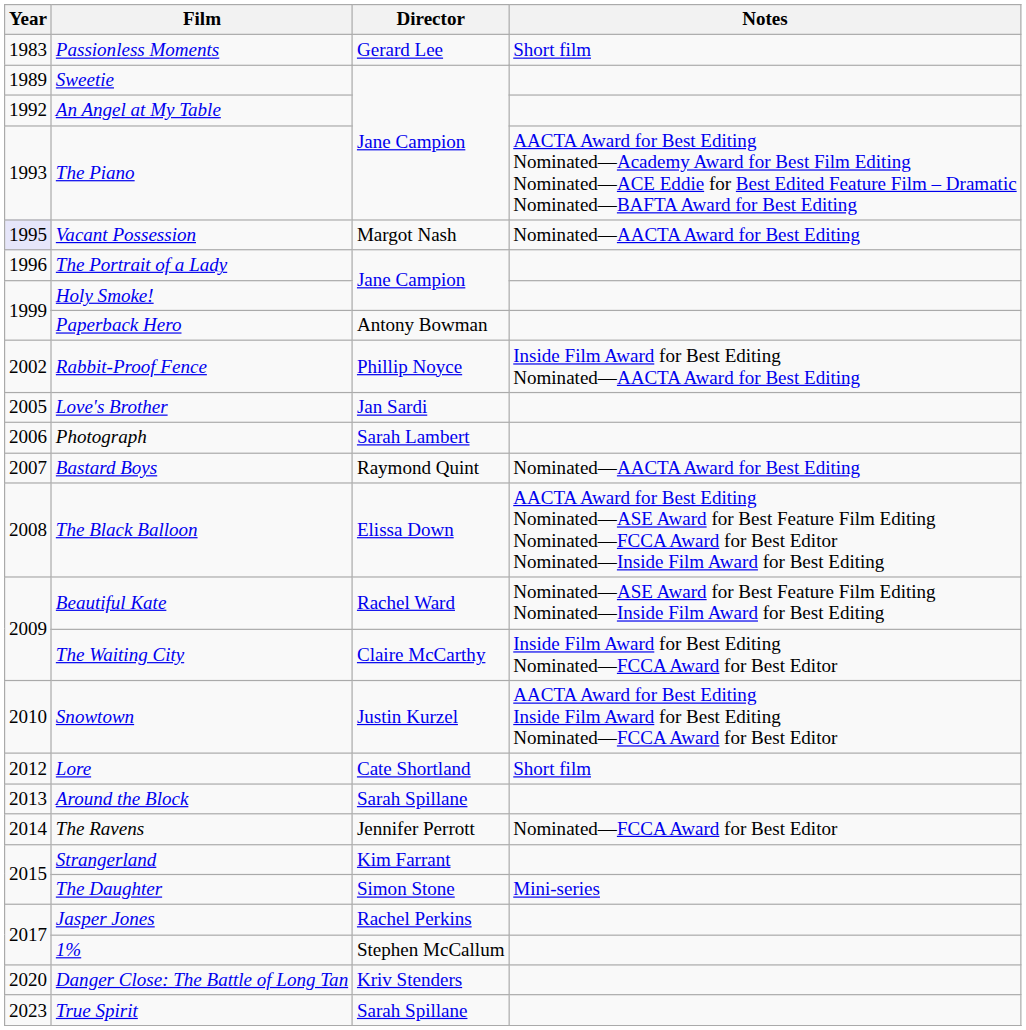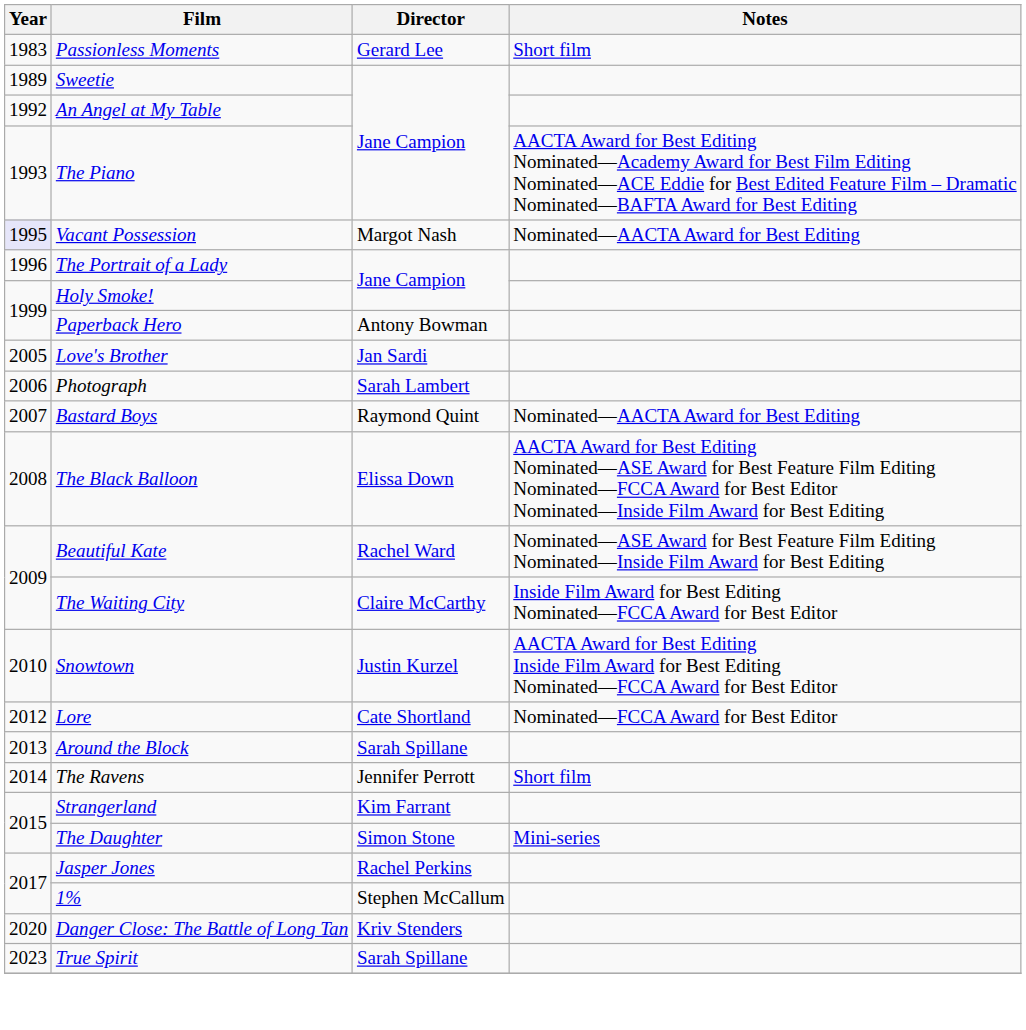 <table class="wikitable">
 <tr>
 <th>Year</th>
 <th>Film</th>
 <th>Director</th>
 <th>Notes</th>
 </tr>
 <tr>
 <td rowspan=2>1983</td>
 <td rowspan=2><em><a href='#'>Passionless Moments</a></em></td>
 <td><a href='#'>Gerard Lee</a></td>
 <td rowspan=2><a href='#'>Short film</a></td>
 </tr>
 <tr>
 <td rowspan=4><a href='#'>Jane Campion</a></td>
 </tr>
 <tr>
 <td>1989</td>
 <td><em><a href='#'>Sweetie</a></em></td>
 <td></td>
 </tr>
 <tr>
 <td>1992</td>
 <td><em><a href='#'>An Angel at My Table</a></em></td>
 <td></td>
 </tr>
 <tr>
 <td>1993</td>
 <td><em><a href='#'>The Piano</a></em></td>
 <td><a href='#'>AACTA Award for Best Editing</a><br>Nominated—<a href='#'>Academy Award for Best Film Editing</a><br>Nominated—<a href='#'>ACE Eddie</a> for <a href='#'>Best Edited Feature Film – Dramatic</a><br>Nominated—<a href='#'>BAFTA Award for Best Editing</a></td>
 </tr>
 <tr>
 <td style="background: lavender;">1995</td>
 <td><em><a href='#'>Vacant Possession</a></em></td>
 <td>Margot Nash</td>
 <td>Nominated—<a href='#'>AACTA Award for Best Editing</a></td>
 </tr>
 <tr>
 <td>1996</td>
 <td><em><a href='#'>The Portrait of a Lady</a></em></td>
 <td rowspan=2><a href='#'>Jane Campion</a></td>
 <td></td>
 </tr>
 <tr>
 <td rowspan=2>1999</td>
 <td><em><a href='#'>Holy Smoke!</a></em></td>
 <td></td>
 </tr>
 <tr>
 <td><em><a href='#'>Paperback Hero</a></em></td>
 <td>Antony Bowman</td>
 <td></td>
 </tr>
 <tr>
-<td>2002</td>
-<td><em><a href='#'>Rabbit-Proof Fence</a></em></td>
-<td><a href='#'>Phillip Noyce</a></td>
-<td><a href='#'>Inside Film Award</a> for Best Editing<br>Nominated—<a href='#'>AACTA Award for Best Editing</a></td>
-</tr>
-<tr>
 <td>2005</td>
 <td><em><a href='#'>Love's Brother</a></em></td>
 <td><a href='#'>Jan Sardi</a></td>
 <td></td>
 </tr>
 <tr>
 <td>2006</td>
 <td><em>Photograph</em></td>
 <td><a href='#'>Sarah Lambert</a></td>
 <td></td>
 </tr>
 <tr>
 <td>2007</td>
 <td><em><a href='#'>Bastard Boys</a></em></td>
 <td>Raymond Quint</td>
 <td>Nominated—<a href='#'>AACTA Award for Best Editing</a></td>
 </tr>
 <tr>
 <td>2008</td>
 <td><em><a href='#'>The Black Balloon</a></em></td>
 <td><a href='#'>Elissa Down</a></td>
 <td><a href='#'>AACTA Award for Best Editing</a><br>Nominated—<a href='#'>ASE Award</a> for Best Feature Film Editing<br>Nominated—<a href='#'>FCCA Award</a> for Best Editor<br>Nominated—<a href='#'>Inside Film Award</a> for Best Editing</td>
 </tr>
 <tr>
 <td rowspan=2>2009</td>
 <td><em><a href='#'>Beautiful Kate</a></em></td>
 <td><a href='#'>Rachel Ward</a></td>
 <td>Nominated—<a href='#'>ASE Award</a> for Best Feature Film Editing<br>Nominated—<a href='#'>Inside Film Award</a> for Best Editing</td>
 </tr>
 <tr>
 <td><em><a href='#'>The Waiting City</a></em></td>
 <td><a href='#'>Claire McCarthy</a></td>
 <td><a href='#'>Inside Film Award</a> for Best Editing<br>Nominated—<a href='#'>FCCA Award</a> for Best Editor</td>
 </tr>
 <tr>
 <td>2010</td>
 <td><em><a href='#'>Snowtown</a></em></td>
 <td><a href='#'>Justin Kurzel</a></td>
 <td><a href='#'>AACTA Award for Best Editing</a><br><a href='#'>Inside Film Award</a> for Best Editing<br>Nominated—<a href='#'>FCCA Award</a> for Best Editor</td>
 </tr>
 <tr>
 <td>2012</td>
 <td><em><a href='#'>Lore</a></em></td>
 <td><a href='#'>Cate Shortland</a></td>
-<td><a href='#'>Short film</a></td>
+<td>Nominated—<a href='#'>FCCA Award</a> for Best Editor</td>
 </tr>
 <tr>
 <td>2013</td>
 <td><em><a href='#'>Around the Block</a></em></td>
 <td><a href='#'>Sarah Spillane</a></td>
 <td></td>
 </tr>
 <tr>
 <td>2014</td>
 <td><em>The Ravens</em></td>
 <td>Jennifer Perrott</td>
-<td>Nominated—<a href='#'>FCCA Award</a> for Best Editor</td>
+<td><a href='#'>Short film</a></td>
 </tr>
 <tr>
 <td rowspan=2>2015</td>
 <td><em><a href='#'>Strangerland</a></em></td>
 <td><a href='#'>Kim Farrant</a></td>
 <td></td>
 </tr>
 <tr>
 <td><em><a href='#'>The Daughter</a></em></td>
 <td><a href='#'>Simon Stone</a></td>
 <td><a href='#'>Mini-series</a></td>
 </tr>
 <tr>
 <td rowspan=2>2017</td>
 <td><em><a href='#'>Jasper Jones</a></em></td>
 <td><a href='#'>Rachel Perkins</a></td>
 <td></td>
 </tr>
 <tr>
 <td><em><a href='#'>1%</a></em></td>
 <td>Stephen McCallum</td>
 <td></td>
 </tr>
 <tr>
 <td>2020</td>
 <td><em><a href='#'>Danger Close: The Battle of Long Tan</a></em></td>
 <td><a href='#'>Kriv Stenders</a></td>
 <td></td>
 </tr>
 <tr>
 <td>2023</td>
 <td><em><a href='#'>True Spirit</a></em></td>
 <td><a href='#'>Sarah Spillane</a></td>
 <td></td>
 </tr>
 <tr>
 </tr>
 </table>
